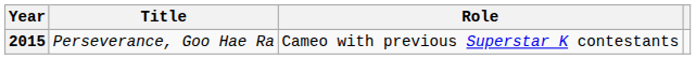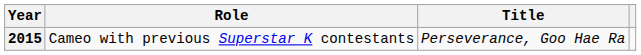 <table class="wikitable plainrowheaders">
 <tr>
 <th scope="col">Year</th>
+<th scope="col">Role</th>
 <th scope="col">Title</th>
-<th scope="col">Role</th>
 <th scope="col" class="unsortable"></th>
 </tr>
 <tr>
 <th scope="row">2015</th>
+<td>Cameo with previous <em><a href='#'>Superstar K</a></em> contestants</td>
 <td><em>Perseverance, Goo Hae Ra</em></td>
-<td>Cameo with previous <em><a href='#'>Superstar K</a></em> contestants</td>
 <td style="text-align:center"></td>
 </tr>
 </table>
